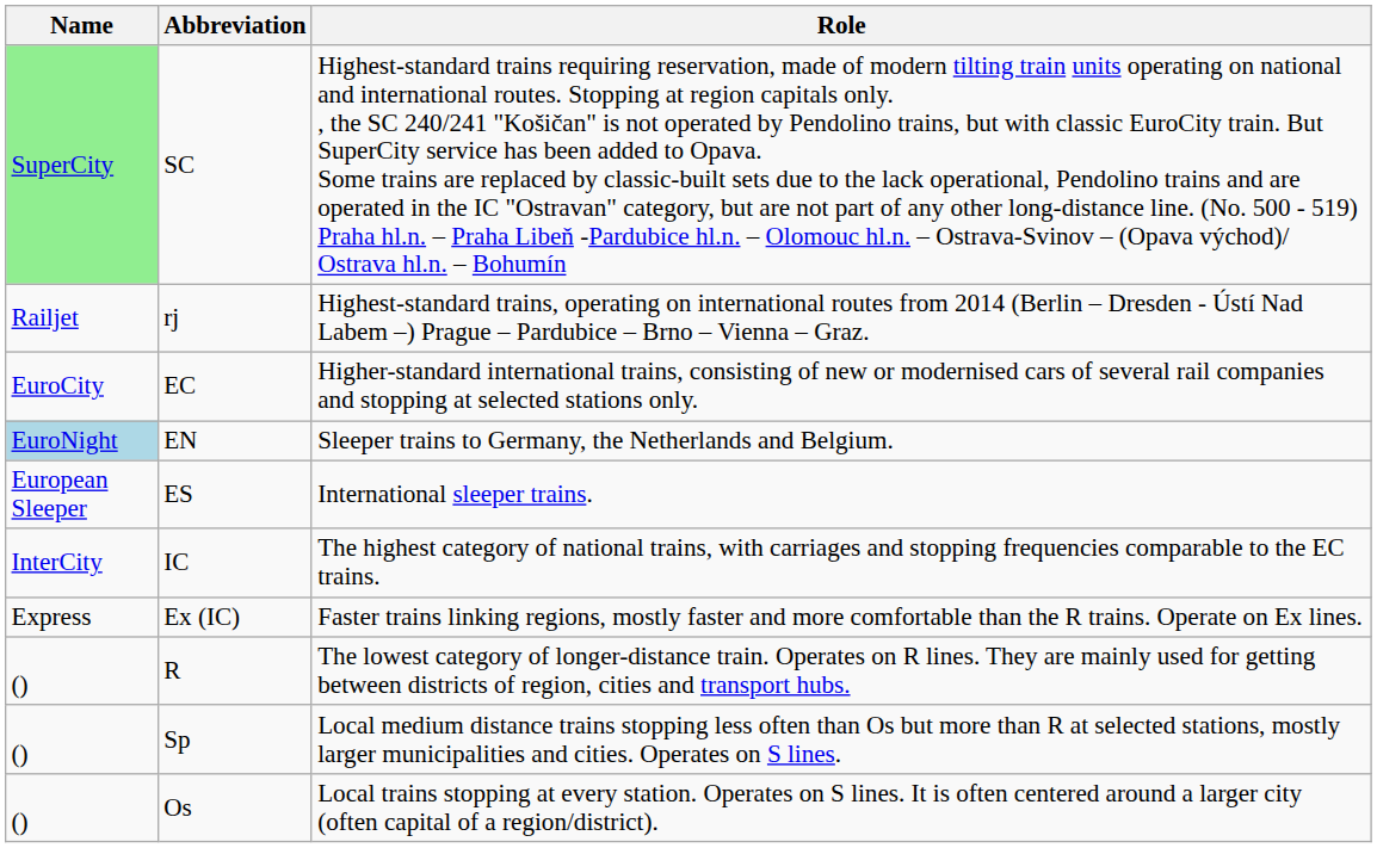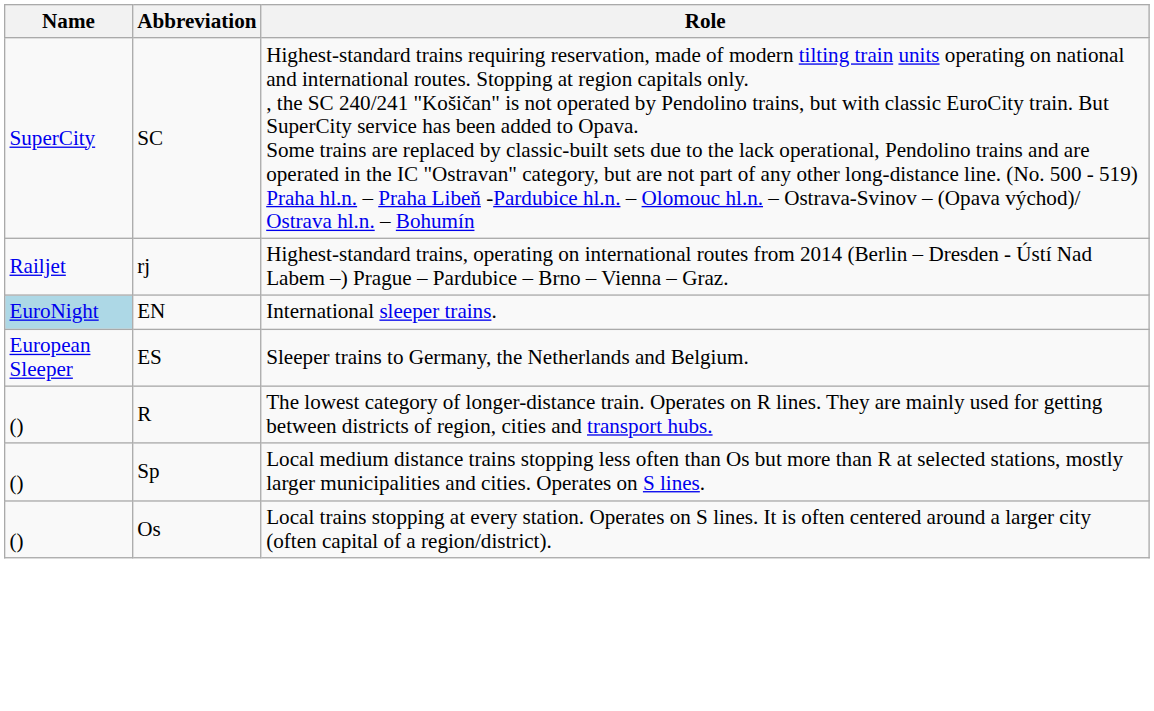 <table class="wikitable">
 <tr>
 <th>Name</th>
 <th>Abbreviation</th>
 <th>Role</th>
 </tr>
 <tr>
-<td style="background: lightgreen;"><a href='#'>SuperCity</a></td>
+<td><a href='#'>SuperCity</a></td>
 <td>SC</td>
 <td>Highest-standard trains requiring reservation, made of modern <a href='#'>tilting train</a> <a href='#'>units</a> operating on national and international routes. Stopping at region capitals only.<br>, the SC 240/241 "Košičan" is not operated by Pendolino trains, but with classic EuroCity train. But SuperCity service has been added to Opava.<br>Some trains are replaced by classic-built sets due to the lack operational, Pendolino trains and are operated in the IC "Ostravan" category, but are not part of any other long-distance line. (No. 500 - 519)<br><a href='#'>Praha hl.n.</a> – <a href='#'>Praha Libeň</a> -<a href='#'>Pardubice hl.n.</a> – <a href='#'>Olomouc hl.n.</a> – Ostrava-Svinov – (Opava východ)/  <a href='#'>Ostrava hl.n.</a> – <a href='#'>Bohumín</a></td>
 </tr>
 <tr>
 <td><a href='#'>Railjet</a></td>
 <td>rj</td>
 <td>Highest-standard trains, operating on international routes from 2014 (Berlin – Dresden - Ústí Nad Labem –) Prague – Pardubice – Brno – Vienna – Graz.</td>
 </tr>
 <tr>
-<td><a href='#'>EuroCity</a></td>
-<td>EC</td>
-<td>Higher-standard international trains, consisting of new or modernised cars of several rail companies and stopping at selected stations only.</td>
-</tr>
-<tr>
 <td style="background: lightblue;"><a href='#'>EuroNight</a></td>
 <td>EN</td>
-<td>Sleeper trains to Germany, the Netherlands and Belgium.</td>
+<td>International <a href='#'>sleeper trains</a>.</td>
 </tr>
 <tr>
 <td><a href='#'>European Sleeper</a></td>
 <td>ES</td>
-<td>International <a href='#'>sleeper trains</a>.</td>
-</tr>
-<tr>
-<td><a href='#'>InterCity</a></td>
-<td>IC</td>
-<td>The highest category of national trains, with carriages and stopping frequencies comparable to the EC trains.</td>
-</tr>
-<tr>
-<td>Express</td>
-<td>Ex (IC)</td>
-<td>Faster trains linking regions, mostly faster and more comfortable than the R trains. Operate on Ex lines.</td>
+<td>Sleeper trains to Germany, the Netherlands and Belgium.</td>
 </tr>
 <tr>
 <td><br>()</td>
 <td>R</td>
 <td>The lowest category of longer-distance train. Operates on R lines. They are mainly used for getting between districts of region, cities and <a href='#'>transport hubs.</a></td>
 </tr>
 <tr>
 <td><br>()</td>
 <td>Sp</td>
 <td>Local medium distance trains stopping less often than Os but more than R at selected stations, mostly larger municipalities and cities. Operates on <a href='#'>S lines</a>.</td>
 </tr>
 <tr>
 <td><br>()</td>
 <td>Os</td>
 <td>Local trains stopping at every station. Operates on S lines. It is often centered around a larger city (often capital of a region/district).</td>
 </tr>
 </table>
